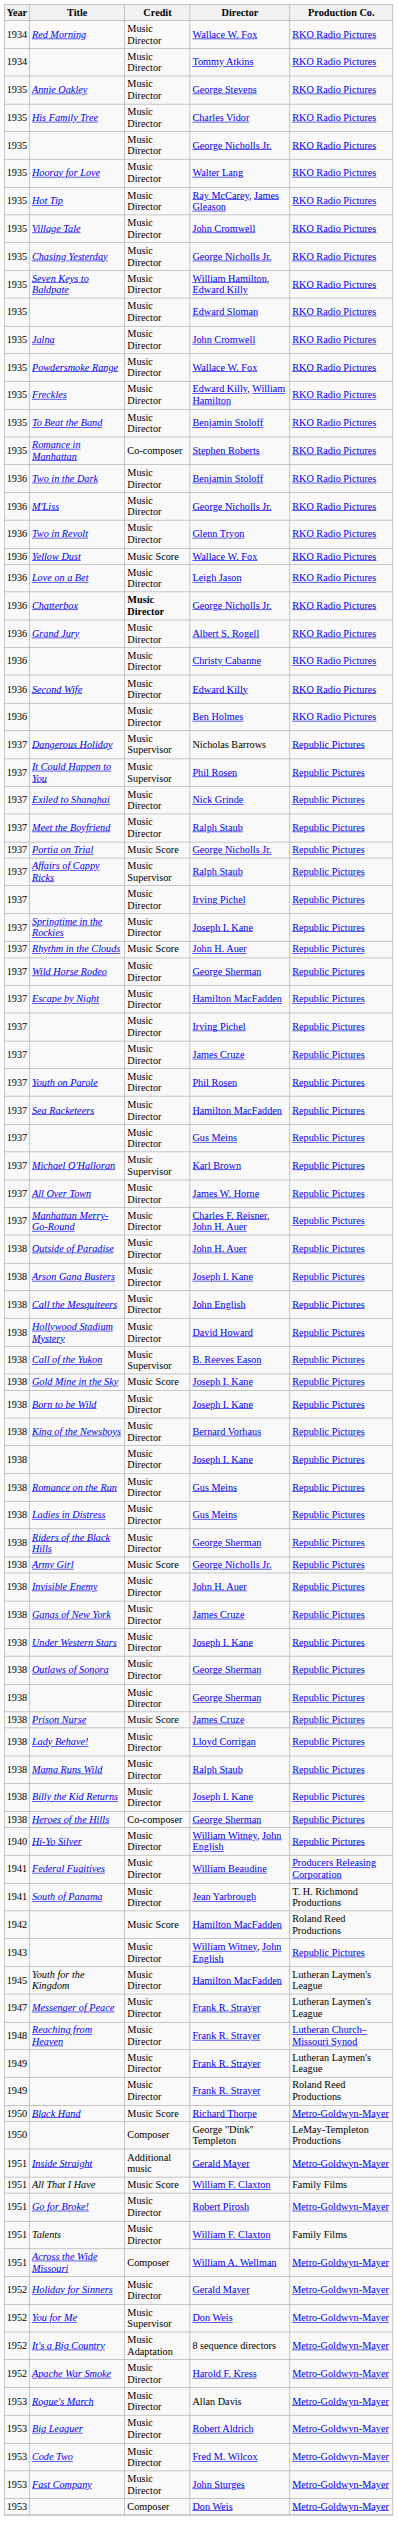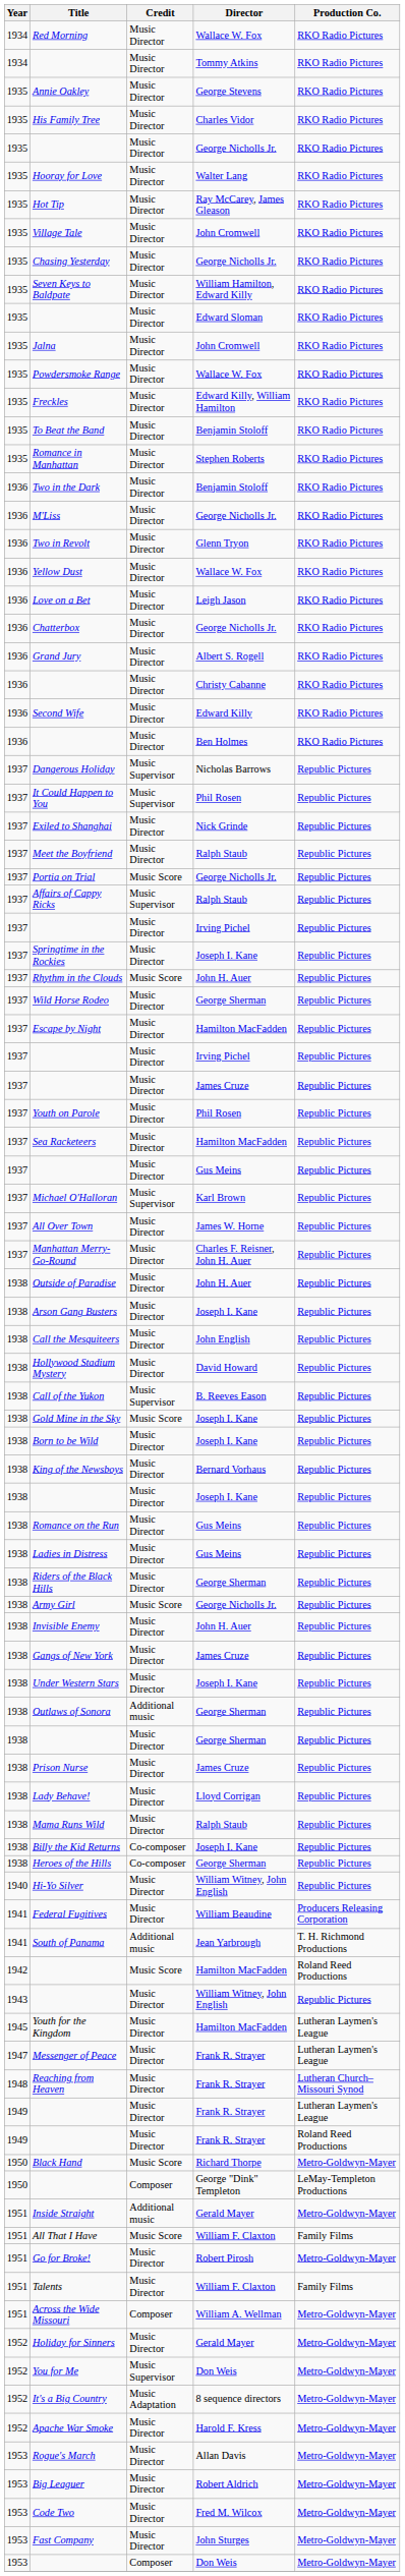 <table class="wikitable sortable">
 <tr>
 <th>Year</th>
 <th>Title</th>
 <th>Credit</th>
 <th>Director</th>
 <th>Production Co.</th>
 </tr>
 <tr>
 <td>1934</td>
 <td><em><a href='#'>Red Morning</a></em></td>
 <td>Music Director</td>
 <td><a href='#'>Wallace W. Fox</a></td>
 <td><a href='#'>RKO Radio Pictures</a></td>
 </tr>
 <tr>
 <td>1934</td>
 <td><em></em></td>
 <td>Music Director</td>
 <td><a href='#'>Tommy Atkins</a></td>
 <td><a href='#'>RKO Radio Pictures</a></td>
 </tr>
 <tr>
 <td>1935</td>
 <td><em><a href='#'>Annie Oakley</a></em></td>
 <td>Music Director</td>
 <td><a href='#'>George Stevens</a></td>
 <td><a href='#'>RKO Radio Pictures</a></td>
 </tr>
 <tr>
 <td>1935</td>
 <td><em><a href='#'>His Family Tree</a></em></td>
 <td>Music Director</td>
 <td><a href='#'>Charles Vidor</a></td>
 <td><a href='#'>RKO Radio Pictures</a></td>
 </tr>
 <tr>
 <td>1935</td>
 <td><em></em></td>
 <td>Music Director</td>
 <td><a href='#'>George Nicholls Jr.</a></td>
 <td><a href='#'>RKO Radio Pictures</a></td>
 </tr>
 <tr>
 <td>1935</td>
 <td><em><a href='#'>Hooray for Love</a></em></td>
 <td>Music Director</td>
 <td><a href='#'>Walter Lang</a></td>
 <td><a href='#'>RKO Radio Pictures</a></td>
 </tr>
 <tr>
 <td>1935</td>
 <td><em><a href='#'>Hot Tip</a></em></td>
 <td>Music Director</td>
 <td><a href='#'>Ray McCarey</a>, <a href='#'>James Gleason</a></td>
 <td><a href='#'>RKO Radio Pictures</a></td>
 </tr>
 <tr>
 <td>1935</td>
 <td><em><a href='#'>Village Tale</a></em></td>
 <td>Music Director</td>
 <td><a href='#'>John Cromwell</a></td>
 <td><a href='#'>RKO Radio Pictures</a></td>
 </tr>
 <tr>
 <td>1935</td>
 <td><em><a href='#'>Chasing Yesterday</a></em></td>
 <td>Music Director</td>
 <td><a href='#'>George Nicholls Jr.</a></td>
 <td><a href='#'>RKO Radio Pictures</a></td>
 </tr>
 <tr>
 <td>1935</td>
 <td><em><a href='#'>Seven Keys to Baldpate</a></em></td>
 <td>Music Director</td>
 <td><a href='#'>William Hamilton</a>, <a href='#'>Edward Killy</a></td>
 <td><a href='#'>RKO Radio Pictures</a></td>
 </tr>
 <tr>
 <td>1935</td>
 <td><em></em></td>
 <td>Music Director</td>
 <td><a href='#'>Edward Sloman</a></td>
 <td><a href='#'>RKO Radio Pictures</a></td>
 </tr>
 <tr>
 <td>1935</td>
 <td><em><a href='#'>Jalna</a></em></td>
 <td>Music Director</td>
 <td><a href='#'>John Cromwell</a></td>
 <td><a href='#'>RKO Radio Pictures</a></td>
 </tr>
 <tr>
 <td>1935</td>
 <td><em><a href='#'>Powdersmoke Range</a></em></td>
 <td>Music Director</td>
 <td><a href='#'>Wallace W. Fox</a></td>
 <td><a href='#'>RKO Radio Pictures</a></td>
 </tr>
 <tr>
 <td>1935</td>
 <td><em><a href='#'>Freckles</a></em></td>
 <td>Music Director</td>
 <td><a href='#'>Edward Killy</a>, <a href='#'>William Hamilton</a></td>
 <td><a href='#'>RKO Radio Pictures</a></td>
 </tr>
 <tr>
 <td>1935</td>
 <td><em><a href='#'>To Beat the Band</a></em></td>
 <td>Music Director</td>
 <td><a href='#'>Benjamin Stoloff</a></td>
 <td><a href='#'>RKO Radio Pictures</a></td>
 </tr>
 <tr>
 <td>1935</td>
 <td><em><a href='#'>Romance in Manhattan</a></em></td>
-<td>Co-composer</td>
+<td>Music Director</td>
 <td><a href='#'>Stephen Roberts</a></td>
 <td><a href='#'>RKO Radio Pictures</a></td>
 </tr>
 <tr>
 <td>1936</td>
 <td><em><a href='#'>Two in the Dark</a></em></td>
 <td>Music Director</td>
 <td><a href='#'>Benjamin Stoloff</a></td>
 <td><a href='#'>RKO Radio Pictures</a></td>
 </tr>
 <tr>
 <td>1936</td>
 <td><em><a href='#'>M'Liss</a></em></td>
 <td>Music Director</td>
 <td><a href='#'>George Nicholls Jr.</a></td>
 <td><a href='#'>RKO Radio Pictures</a></td>
 </tr>
 <tr>
 <td>1936</td>
 <td><em><a href='#'>Two in Revolt</a></em></td>
 <td>Music Director</td>
 <td><a href='#'>Glenn Tryon</a></td>
 <td><a href='#'>RKO Radio Pictures</a></td>
 </tr>
 <tr>
 <td>1936</td>
 <td><em><a href='#'>Yellow Dust</a></em></td>
-<td>Music Score</td>
+<td>Music Director</td>
 <td><a href='#'>Wallace W. Fox</a></td>
 <td><a href='#'>RKO Radio Pictures</a></td>
 </tr>
 <tr>
 <td>1936</td>
 <td><em><a href='#'>Love on a Bet</a></em></td>
 <td>Music Director</td>
 <td><a href='#'>Leigh Jason</a></td>
 <td><a href='#'>RKO Radio Pictures</a></td>
 </tr>
 <tr>
 <td>1936</td>
 <td><em><a href='#'>Chatterbox</a></em></td>
-<td><strong>Music Director</strong></td>
+<td>Music Director</td>
 <td><a href='#'>George Nicholls Jr.</a></td>
 <td><a href='#'>RKO Radio Pictures</a></td>
 </tr>
 <tr>
 <td>1936</td>
 <td><em><a href='#'>Grand Jury</a></em></td>
 <td>Music Director</td>
 <td><a href='#'>Albert S. Rogell</a></td>
 <td><a href='#'>RKO Radio Pictures</a></td>
 </tr>
 <tr>
 <td>1936</td>
 <td><em></em></td>
 <td>Music Director</td>
 <td><a href='#'>Christy Cabanne</a></td>
 <td><a href='#'>RKO Radio Pictures</a></td>
 </tr>
 <tr>
 <td>1936</td>
 <td><em><a href='#'>Second Wife</a></em></td>
 <td>Music Director</td>
 <td><a href='#'>Edward Killy</a></td>
 <td><a href='#'>RKO Radio Pictures</a></td>
 </tr>
 <tr>
 <td>1936</td>
 <td><em></em></td>
 <td>Music Director</td>
 <td><a href='#'>Ben Holmes</a></td>
 <td><a href='#'>RKO Radio Pictures</a></td>
 </tr>
 <tr>
 <td>1937</td>
 <td><em><a href='#'>Dangerous Holiday</a></em></td>
 <td>Music Supervisor</td>
 <td>Nicholas Barrows</td>
 <td><a href='#'>Republic Pictures</a></td>
 </tr>
 <tr>
 <td>1937</td>
 <td><em><a href='#'>It Could Happen to You</a></em></td>
 <td>Music Supervisor</td>
 <td><a href='#'>Phil Rosen</a></td>
 <td><a href='#'>Republic Pictures</a></td>
 </tr>
 <tr>
 <td>1937</td>
 <td><em><a href='#'>Exiled to Shanghai</a></em></td>
 <td>Music Director</td>
 <td><a href='#'>Nick Grinde</a></td>
 <td><a href='#'>Republic Pictures</a></td>
 </tr>
 <tr>
 <td>1937</td>
 <td><em><a href='#'>Meet the Boyfriend</a></em></td>
 <td>Music Director</td>
 <td><a href='#'>Ralph Staub</a></td>
 <td><a href='#'>Republic Pictures</a></td>
 </tr>
 <tr>
 <td>1937</td>
 <td><em><a href='#'>Portia on Trial</a></em></td>
 <td>Music Score</td>
 <td><a href='#'>George Nicholls Jr.</a></td>
 <td><a href='#'>Republic Pictures</a></td>
 </tr>
 <tr>
 <td>1937</td>
 <td><em><a href='#'>Affairs of Cappy Ricks</a></em></td>
 <td>Music Supervisor</td>
 <td><a href='#'>Ralph Staub</a></td>
 <td><a href='#'>Republic Pictures</a></td>
 </tr>
 <tr>
 <td>1937</td>
 <td><em></em></td>
 <td>Music Director</td>
 <td><a href='#'>Irving Pichel</a></td>
 <td><a href='#'>Republic Pictures</a></td>
 </tr>
 <tr>
 <td>1937</td>
 <td><em><a href='#'>Springtime in the Rockies</a></em></td>
 <td>Music Director</td>
 <td><a href='#'>Joseph I. Kane</a></td>
 <td><a href='#'>Republic Pictures</a></td>
 </tr>
 <tr>
 <td>1937</td>
 <td><em><a href='#'>Rhythm in the Clouds</a></em></td>
 <td>Music Score</td>
 <td><a href='#'>John H. Auer</a></td>
 <td><a href='#'>Republic Pictures</a></td>
 </tr>
 <tr>
 <td>1937</td>
 <td><em><a href='#'>Wild Horse Rodeo</a></em></td>
 <td>Music Director</td>
 <td><a href='#'>George Sherman</a></td>
 <td><a href='#'>Republic Pictures</a></td>
 </tr>
 <tr>
 <td>1937</td>
 <td><em><a href='#'>Escape by Night</a></em></td>
 <td>Music Director</td>
 <td><a href='#'>Hamilton MacFadden</a></td>
 <td><a href='#'>Republic Pictures</a></td>
 </tr>
 <tr>
 <td>1937</td>
 <td><em></em></td>
 <td>Music Director</td>
 <td><a href='#'>Irving Pichel</a></td>
 <td><a href='#'>Republic Pictures</a></td>
 </tr>
 <tr>
 <td>1937</td>
 <td><em></em></td>
 <td>Music Director</td>
 <td><a href='#'>James Cruze</a></td>
 <td><a href='#'>Republic Pictures</a></td>
 </tr>
 <tr>
 <td>1937</td>
 <td><em><a href='#'>Youth on Parole</a></em></td>
 <td>Music Director</td>
 <td><a href='#'>Phil Rosen</a></td>
 <td><a href='#'>Republic Pictures</a></td>
 </tr>
 <tr>
 <td>1937</td>
 <td><em><a href='#'>Sea Racketeers</a></em></td>
 <td>Music Director</td>
 <td><a href='#'>Hamilton MacFadden</a></td>
 <td><a href='#'>Republic Pictures</a></td>
 </tr>
 <tr>
 <td>1937</td>
 <td><em></em></td>
 <td>Music Director</td>
 <td><a href='#'>Gus Meins</a></td>
 <td><a href='#'>Republic Pictures</a></td>
 </tr>
 <tr>
 <td>1937</td>
 <td><em><a href='#'>Michael O'Halloran</a></em></td>
 <td>Music Supervisor</td>
 <td><a href='#'>Karl Brown</a></td>
 <td><a href='#'>Republic Pictures</a></td>
 </tr>
 <tr>
 <td>1937</td>
 <td><em><a href='#'>All Over Town</a></em></td>
 <td>Music Director</td>
 <td><a href='#'>James W. Horne</a></td>
 <td><a href='#'>Republic Pictures</a></td>
 </tr>
 <tr>
 <td>1937</td>
 <td><em><a href='#'>Manhattan Merry-Go-Round</a></em></td>
 <td>Music Director</td>
 <td><a href='#'>Charles F. Reisner</a>, <a href='#'>John H. Auer</a></td>
 <td><a href='#'>Republic Pictures</a></td>
 </tr>
 <tr>
 <td>1938</td>
 <td><em><a href='#'>Outside of Paradise</a></em></td>
 <td>Music Director</td>
 <td><a href='#'>John H. Auer</a></td>
 <td><a href='#'>Republic Pictures</a></td>
 </tr>
 <tr>
 <td>1938</td>
 <td><em><a href='#'>Arson Gang Busters</a></em></td>
 <td>Music Director</td>
 <td><a href='#'>Joseph I. Kane</a></td>
 <td><a href='#'>Republic Pictures</a></td>
 </tr>
 <tr>
 <td>1938</td>
 <td><em><a href='#'>Call the Mesquiteers</a></em></td>
 <td>Music Director</td>
 <td><a href='#'>John English</a></td>
 <td><a href='#'>Republic Pictures</a></td>
 </tr>
 <tr>
 <td>1938</td>
 <td><em><a href='#'>Hollywood Stadium Mystery</a></em></td>
 <td>Music Director</td>
 <td><a href='#'>David Howard</a></td>
 <td><a href='#'>Republic Pictures</a></td>
 </tr>
 <tr>
 <td>1938</td>
 <td><em><a href='#'>Call of the Yukon</a></em></td>
 <td>Music Supervisor</td>
 <td><a href='#'>B. Reeves Eason</a></td>
 <td><a href='#'>Republic Pictures</a></td>
 </tr>
 <tr>
 <td>1938</td>
 <td><em><a href='#'>Gold Mine in the Sky</a></em></td>
 <td>Music Score</td>
 <td><a href='#'>Joseph I. Kane</a></td>
 <td><a href='#'>Republic Pictures</a></td>
 </tr>
 <tr>
 <td>1938</td>
 <td><em><a href='#'>Born to be Wild</a></em></td>
 <td>Music Director</td>
 <td><a href='#'>Joseph I. Kane</a></td>
 <td><a href='#'>Republic Pictures</a></td>
 </tr>
 <tr>
 <td>1938</td>
 <td><em><a href='#'>King of the Newsboys</a></em></td>
 <td>Music Director</td>
 <td><a href='#'>Bernard Vorhaus</a></td>
 <td><a href='#'>Republic Pictures</a></td>
 </tr>
 <tr>
 <td>1938</td>
 <td><em></em></td>
 <td>Music Director</td>
 <td><a href='#'>Joseph I. Kane</a></td>
 <td><a href='#'>Republic Pictures</a></td>
 </tr>
 <tr>
 <td>1938</td>
 <td><em><a href='#'>Romance on the Run</a></em></td>
 <td>Music Director</td>
 <td><a href='#'>Gus Meins</a></td>
 <td><a href='#'>Republic Pictures</a></td>
 </tr>
 <tr>
 <td>1938</td>
 <td><em><a href='#'>Ladies in Distress</a></em></td>
 <td>Music Director</td>
 <td><a href='#'>Gus Meins</a></td>
 <td><a href='#'>Republic Pictures</a></td>
 </tr>
 <tr>
 <td>1938</td>
 <td><em><a href='#'>Riders of the Black Hills</a></em></td>
 <td>Music Director</td>
 <td><a href='#'>George Sherman</a></td>
 <td><a href='#'>Republic Pictures</a></td>
 </tr>
 <tr>
 <td>1938</td>
 <td><em><a href='#'>Army Girl</a></em></td>
 <td>Music Score</td>
 <td><a href='#'>George Nicholls Jr.</a></td>
 <td><a href='#'>Republic Pictures</a></td>
 </tr>
 <tr>
 <td>1938</td>
 <td><em><a href='#'>Invisible Enemy</a></em></td>
 <td>Music Director</td>
 <td><a href='#'>John H. Auer</a></td>
 <td><a href='#'>Republic Pictures</a></td>
 </tr>
 <tr>
 <td>1938</td>
 <td><em><a href='#'>Gangs of New York</a></em></td>
 <td>Music Director</td>
 <td><a href='#'>James Cruze</a></td>
 <td><a href='#'>Republic Pictures</a></td>
 </tr>
 <tr>
 <td>1938</td>
 <td><em><a href='#'>Under Western Stars</a></em></td>
 <td>Music Director</td>
 <td><a href='#'>Joseph I. Kane</a></td>
 <td><a href='#'>Republic Pictures</a></td>
 </tr>
 <tr>
 <td>1938</td>
 <td><em><a href='#'>Outlaws of Sonora</a></em></td>
-<td>Music Director</td>
+<td>Additional music</td>
 <td><a href='#'>George Sherman</a></td>
 <td><a href='#'>Republic Pictures</a></td>
 </tr>
 <tr>
 <td>1938</td>
 <td><em></em></td>
 <td>Music Director</td>
 <td><a href='#'>George Sherman</a></td>
 <td><a href='#'>Republic Pictures</a></td>
 </tr>
 <tr>
 <td>1938</td>
 <td><em><a href='#'>Prison Nurse</a></em></td>
-<td>Music Score</td>
+<td>Music Director</td>
 <td><a href='#'>James Cruze</a></td>
 <td><a href='#'>Republic Pictures</a></td>
 </tr>
 <tr>
 <td>1938</td>
 <td><em><a href='#'>Lady Behave!</a></em></td>
 <td>Music Director</td>
 <td><a href='#'>Lloyd Corrigan</a></td>
 <td><a href='#'>Republic Pictures</a></td>
 </tr>
 <tr>
 <td>1938</td>
 <td><em><a href='#'>Mama Runs Wild</a></em></td>
 <td>Music Director</td>
 <td><a href='#'>Ralph Staub</a></td>
 <td><a href='#'>Republic Pictures</a></td>
 </tr>
 <tr>
 <td>1938</td>
 <td><em><a href='#'>Billy the Kid Returns</a></em></td>
-<td>Music Director</td>
+<td>Co-composer</td>
 <td><a href='#'>Joseph I. Kane</a></td>
 <td><a href='#'>Republic Pictures</a></td>
 </tr>
 <tr>
 <td>1938</td>
 <td><em><a href='#'>Heroes of the Hills</a></em></td>
 <td>Co-composer</td>
 <td><a href='#'>George Sherman</a></td>
 <td><a href='#'>Republic Pictures</a></td>
 </tr>
 <tr>
 <td>1940</td>
 <td><em><a href='#'>Hi-Yo Silver</a></em></td>
 <td>Music Director</td>
 <td><a href='#'>William Witney</a>, <a href='#'>John English</a></td>
 <td><a href='#'>Republic Pictures</a></td>
 </tr>
 <tr>
 <td>1941</td>
 <td><em><a href='#'>Federal Fugitives</a></em></td>
 <td>Music Director</td>
 <td><a href='#'>William Beaudine</a></td>
 <td><a href='#'>Producers Releasing Corporation</a></td>
 </tr>
 <tr>
 <td>1941</td>
 <td><em><a href='#'>South of Panama</a></em></td>
-<td>Music Director</td>
+<td>Additional music</td>
 <td><a href='#'>Jean Yarbrough</a></td>
 <td>T. H. Richmond Productions</td>
 </tr>
 <tr>
 <td>1942</td>
 <td><em></em></td>
 <td>Music Score</td>
 <td><a href='#'>Hamilton MacFadden</a></td>
 <td>Roland Reed Productions</td>
 </tr>
 <tr>
 <td>1943</td>
 <td><em></em></td>
 <td>Music Director</td>
 <td><a href='#'>William Witney</a>, <a href='#'>John English</a></td>
 <td><a href='#'>Republic Pictures</a></td>
 </tr>
 <tr>
 <td>1945</td>
 <td><em>Youth for the Kingdom</em></td>
 <td>Music Director</td>
 <td><a href='#'>Hamilton MacFadden</a></td>
 <td>Lutheran Laymen's League</td>
 </tr>
 <tr>
 <td>1947</td>
 <td><em><a href='#'>Messenger of Peace</a></em></td>
 <td>Music Director</td>
 <td><a href='#'>Frank R. Strayer</a></td>
 <td>Lutheran Laymen's League</td>
 </tr>
 <tr>
 <td>1948</td>
 <td><em><a href='#'>Reaching from Heaven</a></em></td>
 <td>Music Director</td>
 <td><a href='#'>Frank R. Strayer</a></td>
 <td><a href='#'>Lutheran Church–Missouri Synod</a></td>
 </tr>
 <tr>
 <td>1949</td>
 <td><em></em></td>
 <td>Music Director</td>
 <td><a href='#'>Frank R. Strayer</a></td>
 <td>Lutheran Laymen's League</td>
 </tr>
 <tr>
 <td>1949</td>
 <td><em></em></td>
 <td>Music Director</td>
 <td><a href='#'>Frank R. Strayer</a></td>
 <td>Roland Reed Productions</td>
 </tr>
 <tr>
 <td>1950</td>
 <td><em><a href='#'>Black Hand</a></em></td>
 <td>Music Score</td>
 <td><a href='#'>Richard Thorpe</a></td>
 <td><a href='#'>Metro-Goldwyn-Mayer</a></td>
 </tr>
 <tr>
 <td>1950</td>
 <td><em></em></td>
 <td>Composer</td>
 <td>George "Dink" Templeton</td>
 <td>LeMay-Templeton Productions</td>
 </tr>
 <tr>
 <td>1951</td>
 <td><em><a href='#'>Inside Straight</a></em></td>
 <td>Additional music</td>
 <td><a href='#'>Gerald Mayer</a></td>
 <td><a href='#'>Metro-Goldwyn-Mayer</a></td>
 </tr>
 <tr>
 <td>1951</td>
 <td><em>All That I Have</em></td>
 <td>Music Score</td>
 <td><a href='#'>William F. Claxton</a></td>
 <td>Family Films</td>
 </tr>
 <tr>
 <td>1951</td>
 <td><em><a href='#'>Go for Broke!</a></em></td>
 <td>Music Director</td>
 <td><a href='#'>Robert Pirosh</a></td>
 <td><a href='#'>Metro-Goldwyn-Mayer</a></td>
 </tr>
 <tr>
 <td>1951</td>
 <td><em>Talents</em></td>
 <td>Music Director</td>
 <td><a href='#'>William F. Claxton</a></td>
 <td>Family Films</td>
 </tr>
 <tr>
 <td>1951</td>
 <td><em><a href='#'>Across the Wide Missouri</a></em></td>
 <td>Composer</td>
 <td><a href='#'>William A. Wellman</a></td>
 <td><a href='#'>Metro-Goldwyn-Mayer</a></td>
 </tr>
 <tr>
 <td>1952</td>
 <td><em><a href='#'>Holiday for Sinners</a></em></td>
 <td>Music Director</td>
 <td><a href='#'>Gerald Mayer</a></td>
 <td><a href='#'>Metro-Goldwyn-Mayer</a></td>
 </tr>
 <tr>
 <td>1952</td>
 <td><em><a href='#'>You for Me</a></em></td>
 <td>Music Supervisor</td>
 <td><a href='#'>Don Weis</a></td>
 <td><a href='#'>Metro-Goldwyn-Mayer</a></td>
 </tr>
 <tr>
 <td>1952</td>
 <td><em><a href='#'>It's a Big Country</a></em></td>
 <td>Music Adaptation</td>
 <td>8 sequence directors</td>
 <td><a href='#'>Metro-Goldwyn-Mayer</a></td>
 </tr>
 <tr>
 <td>1952</td>
 <td><em><a href='#'>Apache War Smoke</a></em></td>
 <td>Music Director</td>
 <td><a href='#'>Harold F. Kress</a></td>
 <td><a href='#'>Metro-Goldwyn-Mayer</a></td>
 </tr>
 <tr>
 <td>1953</td>
 <td><em><a href='#'>Rogue's March</a></em></td>
 <td>Music Director</td>
 <td>Allan Davis</td>
 <td><a href='#'>Metro-Goldwyn-Mayer</a></td>
 </tr>
 <tr>
 <td>1953</td>
 <td><em><a href='#'>Big Leaguer</a></em></td>
 <td>Music Director</td>
 <td><a href='#'>Robert Aldrich</a></td>
 <td><a href='#'>Metro-Goldwyn-Mayer</a></td>
 </tr>
 <tr>
 <td>1953</td>
 <td><em><a href='#'>Code Two</a></em></td>
 <td>Music Director</td>
 <td><a href='#'>Fred M. Wilcox</a></td>
 <td><a href='#'>Metro-Goldwyn-Mayer</a></td>
 </tr>
 <tr>
 <td>1953</td>
 <td><em><a href='#'>Fast Company</a></em></td>
 <td>Music Director</td>
 <td><a href='#'>John Sturges</a></td>
 <td><a href='#'>Metro-Goldwyn-Mayer</a></td>
 </tr>
 <tr>
 <td>1953</td>
 <td><em></em></td>
 <td>Composer</td>
 <td><a href='#'>Don Weis</a></td>
 <td><a href='#'>Metro-Goldwyn-Mayer</a></td>
 </tr>
 <tr>
 </tr>
 </table>
